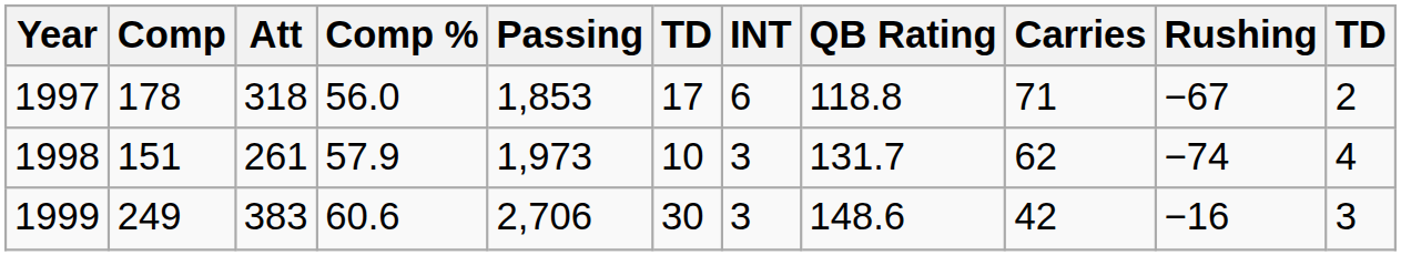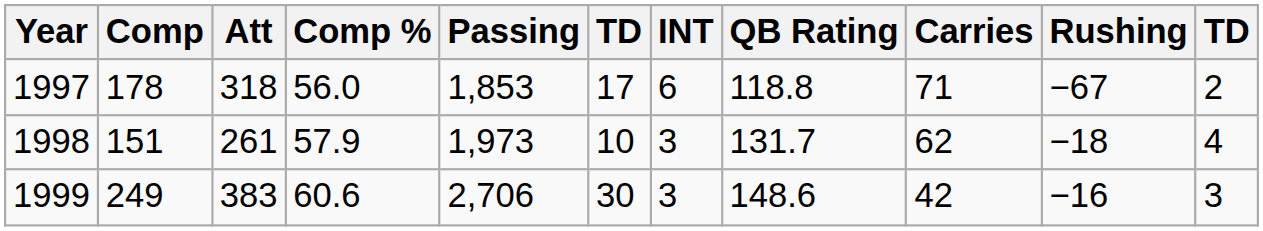 <table class="wikitable">
 <tr>
 <th>Year</th>
 <th>Comp</th>
 <th>Att</th>
 <th>Comp %</th>
 <th>Passing</th>
 <th>TD</th>
 <th>INT</th>
 <th>QB Rating</th>
 <th>Carries</th>
 <th>Rushing</th>
 <th>TD</th>
 </tr>
 <tr>
 <td>1997</td>
 <td>178</td>
 <td>318</td>
 <td>56.0</td>
 <td>1,853</td>
 <td>17</td>
 <td>6</td>
 <td>118.8</td>
 <td>71</td>
 <td>−67</td>
 <td>2</td>
 </tr>
 <tr>
 <td>1998</td>
 <td>151</td>
 <td>261</td>
 <td>57.9</td>
 <td>1,973</td>
 <td>10</td>
 <td>3</td>
 <td>131.7</td>
 <td>62</td>
-<td>−74</td>
+<td>−18</td>
 <td>4</td>
 </tr>
 <tr>
 <td>1999</td>
 <td>249</td>
 <td>383</td>
 <td>60.6</td>
 <td>2,706</td>
 <td>30</td>
 <td>3</td>
 <td>148.6</td>
 <td>42</td>
 <td>−16</td>
 <td>3</td>
 </tr>
 </table>
